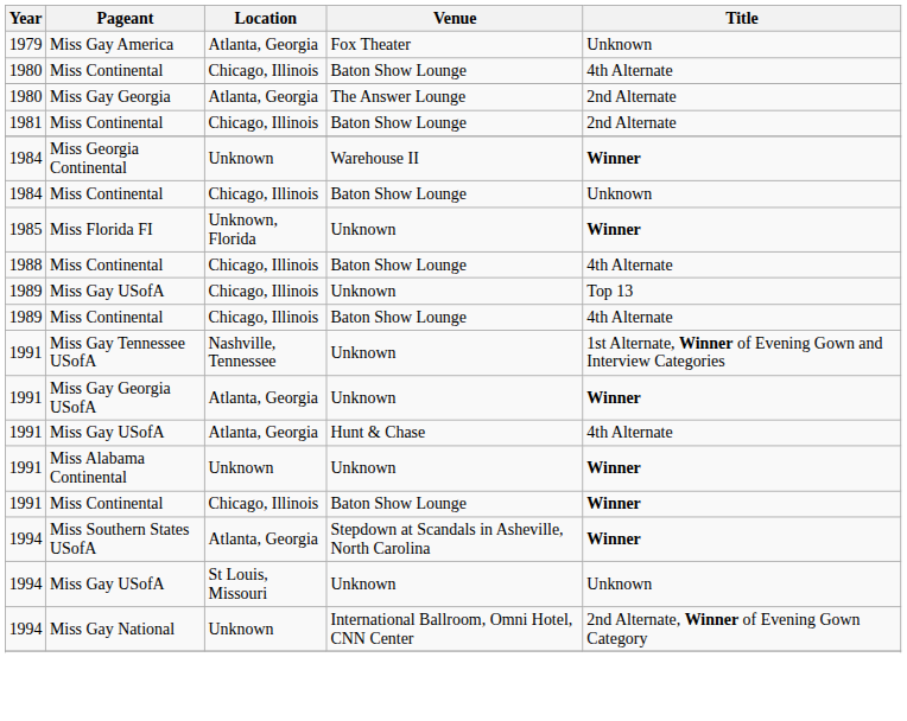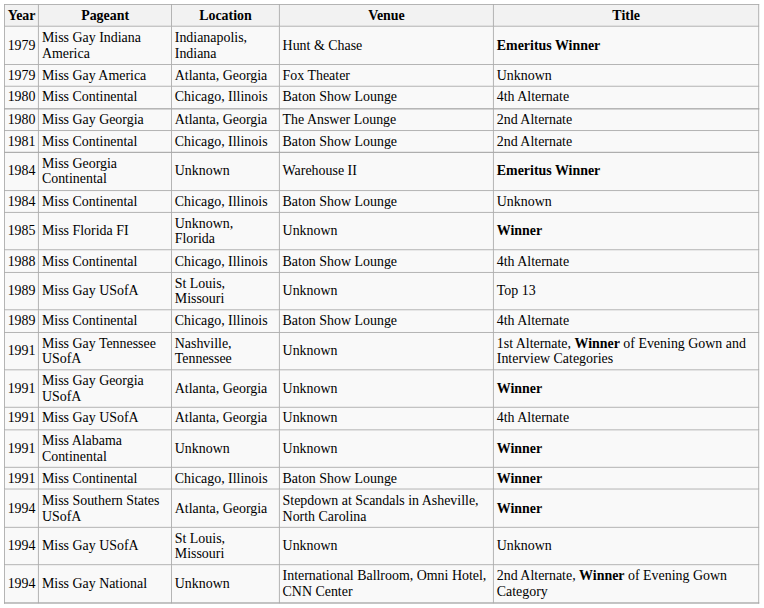 <table class="wikitable">
 <tr>
 <th>Year</th>
 <th>Pageant</th>
 <th>Location</th>
 <th>Venue</th>
 <th>Title</th>
+</tr>
+<tr>
+<td>1979</td>
+<td>Miss Gay Indiana America</td>
+<td>Indianapolis, Indiana</td>
+<td>Hunt & Chase</td>
+<td><strong>Emeritus Winner</strong></td>
 </tr>
 <tr>
 <td>1979</td>
 <td>Miss Gay America</td>
 <td>Atlanta, Georgia</td>
 <td>Fox Theater</td>
 <td>Unknown</td>
 </tr>
 <tr>
 <td>1980</td>
 <td>Miss Continental</td>
 <td>Chicago, Illinois</td>
 <td>Baton Show Lounge</td>
 <td>4th Alternate</td>
 </tr>
 <tr>
 </tr>
 <tr>
 <td>1980</td>
 <td>Miss Gay Georgia</td>
 <td>Atlanta, Georgia</td>
 <td>The Answer Lounge</td>
 <td>2nd Alternate</td>
 </tr>
 <tr>
 <td>1981</td>
 <td>Miss Continental</td>
 <td>Chicago, Illinois</td>
 <td>Baton Show Lounge</td>
 <td>2nd Alternate</td>
 </tr>
 <tr>
 </tr>
 <tr>
 <td>1984</td>
 <td>Miss Georgia Continental</td>
 <td>Unknown</td>
 <td>Warehouse II</td>
-<td><strong>Winner</strong></td>
+<td><strong>Emeritus Winner</strong></td>
 </tr>
 <tr>
 <td>1984</td>
 <td>Miss Continental</td>
 <td>Chicago, Illinois</td>
 <td>Baton Show Lounge</td>
 <td>Unknown</td>
 </tr>
 <tr>
 <td>1985</td>
 <td>Miss Florida FI</td>
 <td>Unknown, Florida</td>
 <td>Unknown</td>
 <td><strong>Winner</strong></td>
 </tr>
 <tr>
 <td>1988</td>
 <td>Miss Continental</td>
 <td>Chicago, Illinois</td>
 <td>Baton Show Lounge</td>
 <td>4th Alternate</td>
 </tr>
 <tr>
 <td>1989</td>
 <td>Miss Gay USofA</td>
-<td>Chicago, Illinois</td>
+<td>St Louis, Missouri</td>
 <td>Unknown</td>
 <td>Top 13</td>
 </tr>
 <tr>
 <td>1989</td>
 <td>Miss Continental</td>
 <td>Chicago, Illinois</td>
 <td>Baton Show Lounge</td>
 <td>4th Alternate</td>
 </tr>
 <tr>
 <td>1991</td>
 <td>Miss Gay Tennessee USofA</td>
 <td>Nashville, Tennessee</td>
 <td>Unknown</td>
 <td>1st Alternate, <strong>Winner</strong> of Evening Gown and Interview Categories</td>
 </tr>
 <tr>
 <td>1991</td>
 <td>Miss Gay Georgia USofA</td>
 <td>Atlanta, Georgia</td>
 <td>Unknown</td>
 <td><strong>Winner</strong></td>
 </tr>
 <tr>
 <td>1991</td>
 <td>Miss Gay USofA</td>
 <td>Atlanta, Georgia</td>
-<td>Hunt & Chase</td>
+<td>Unknown</td>
 <td>4th Alternate</td>
 </tr>
 <tr>
 <td>1991</td>
 <td>Miss Alabama Continental</td>
 <td>Unknown</td>
 <td>Unknown</td>
 <td><strong>Winner</strong></td>
 </tr>
 <tr>
 <td>1991</td>
 <td>Miss Continental</td>
 <td>Chicago, Illinois</td>
 <td>Baton Show Lounge</td>
 <td><strong>Winner</strong></td>
 </tr>
 <tr>
 <td>1994</td>
 <td>Miss Southern States USofA</td>
 <td>Atlanta, Georgia</td>
 <td>Stepdown at Scandals in Asheville, North Carolina</td>
 <td><strong>Winner</strong></td>
 </tr>
 <tr>
 <td>1994</td>
 <td>Miss Gay USofA</td>
 <td>St Louis, Missouri</td>
 <td>Unknown</td>
 <td>Unknown</td>
 </tr>
 <tr>
 <td>1994</td>
 <td>Miss Gay National</td>
 <td>Unknown</td>
 <td>International Ballroom, Omni Hotel, CNN Center</td>
 <td>2nd Alternate, <strong>Winner</strong> of Evening Gown Category</td>
 </tr>
 <tr>
 </tr>
 <tr>
 </tr>
 </table>
